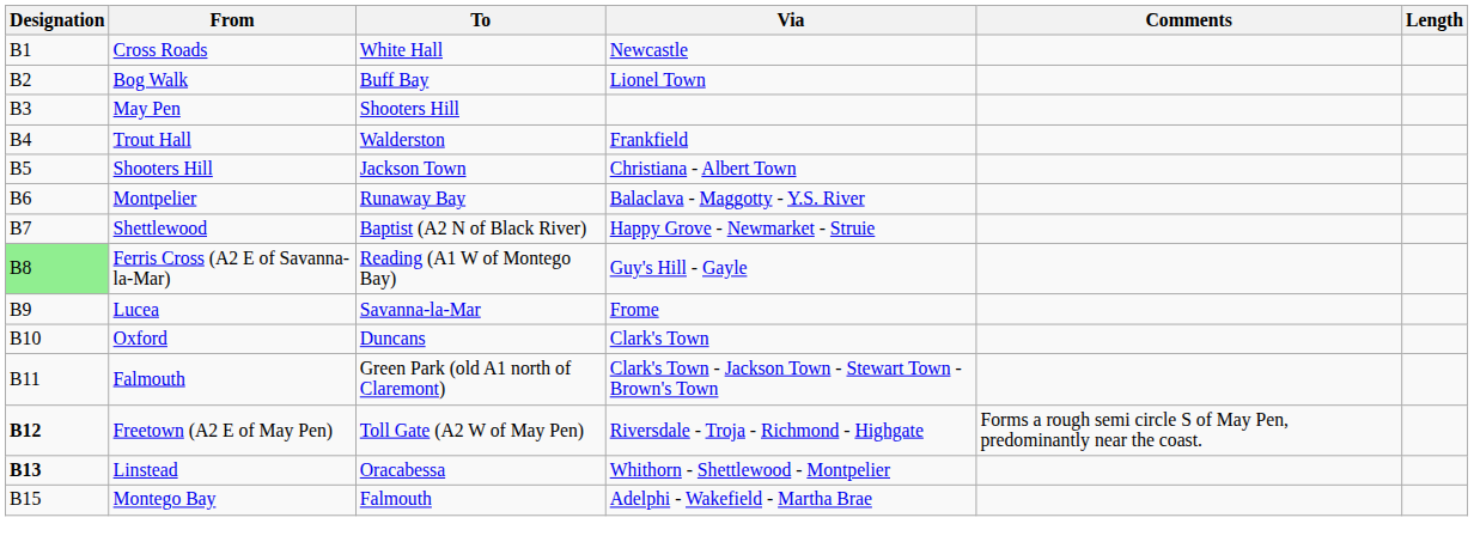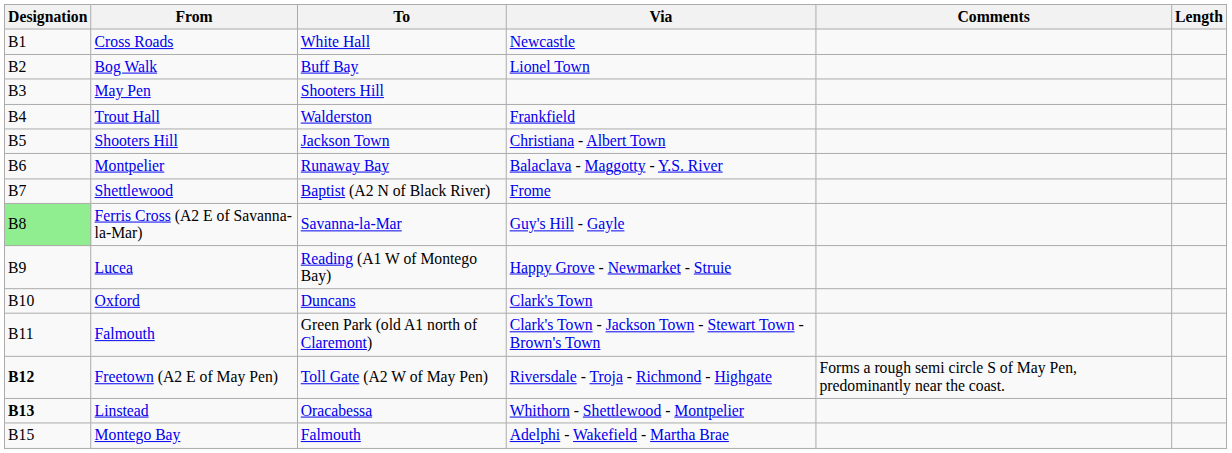 <table class="wikitable">
 <tr>
 <th>Designation</th>
 <th>From</th>
 <th>To</th>
 <th>Via</th>
 <th>Comments</th>
 <th>Length</th>
 </tr>
 <tr>
 <td>B1</td>
 <td><a href='#'>Cross Roads</a></td>
 <td><a href='#'>White Hall</a></td>
 <td><a href='#'>Newcastle</a></td>
 <td></td>
 <td></td>
 </tr>
 <tr>
 <td>B2</td>
 <td><a href='#'>Bog Walk</a></td>
 <td><a href='#'>Buff Bay</a></td>
 <td><a href='#'>Lionel Town</a></td>
 <td></td>
 <td></td>
 </tr>
 <tr>
 <td>B3</td>
 <td><a href='#'>May Pen</a></td>
 <td><a href='#'>Shooters Hill</a></td>
 <td></td>
 <td></td>
 <td></td>
 </tr>
 <tr>
 <td>B4</td>
 <td><a href='#'>Trout Hall</a></td>
 <td><a href='#'>Walderston</a></td>
 <td><a href='#'>Frankfield</a></td>
 <td></td>
 <td></td>
 </tr>
 <tr>
 <td>B5</td>
 <td><a href='#'>Shooters Hill</a></td>
 <td><a href='#'>Jackson Town</a></td>
 <td><a href='#'>Christiana</a> - <a href='#'>Albert Town</a></td>
 <td></td>
 <td></td>
 </tr>
 <tr>
 <td>B6</td>
 <td><a href='#'>Montpelier</a></td>
 <td><a href='#'>Runaway Bay</a></td>
 <td><a href='#'>Balaclava</a> - <a href='#'>Maggotty</a> - <a href='#'>Y.S. River</a></td>
 <td></td>
 <td></td>
 </tr>
 <tr>
 <td>B7</td>
 <td><a href='#'>Shettlewood</a></td>
 <td><a href='#'>Baptist</a> (A2 N of Black River)</td>
-<td><a href='#'>Happy Grove</a> - <a href='#'>Newmarket</a> - <a href='#'>Struie</a></td>
+<td><a href='#'>Frome</a></td>
 <td></td>
 <td></td>
 </tr>
 <tr>
 <td style="background: lightgreen;">B8</td>
 <td><a href='#'>Ferris Cross</a> (A2 E of Savanna-la-Mar)</td>
-<td><a href='#'>Reading</a> (A1 W of Montego Bay)</td>
+<td><a href='#'>Savanna-la-Mar</a></td>
 <td><a href='#'>Guy's Hill</a> - <a href='#'>Gayle</a></td>
 <td></td>
 <td></td>
 </tr>
 <tr>
 <td>B9</td>
 <td><a href='#'>Lucea</a></td>
-<td><a href='#'>Savanna-la-Mar</a></td>
-<td><a href='#'>Frome</a></td>
+<td><a href='#'>Reading</a> (A1 W of Montego Bay)</td>
+<td><a href='#'>Happy Grove</a> - <a href='#'>Newmarket</a> - <a href='#'>Struie</a></td>
 <td></td>
 <td></td>
 </tr>
 <tr>
 <td>B10</td>
 <td><a href='#'>Oxford</a></td>
 <td><a href='#'>Duncans</a></td>
 <td><a href='#'>Clark's Town</a></td>
 <td></td>
 <td></td>
 </tr>
 <tr>
 <td>B11</td>
 <td><a href='#'>Falmouth</a></td>
 <td>Green Park (old A1  north of <a href='#'>Claremont</a>)</td>
 <td><a href='#'>Clark's Town</a> - <a href='#'>Jackson Town</a> - <a href='#'>Stewart Town</a> - <a href='#'>Brown's Town</a></td>
 <td></td>
 <td></td>
 </tr>
 <tr>
 <td><strong>B12</strong></td>
 <td><a href='#'>Freetown</a> (A2 E of May Pen)</td>
 <td><a href='#'>Toll Gate</a> (A2 W of May Pen)</td>
 <td><a href='#'>Riversdale</a> - <a href='#'>Troja</a> - <a href='#'>Richmond</a> - <a href='#'>Highgate</a></td>
 <td>Forms a rough semi circle S of May Pen, predominantly near the coast.</td>
 <td></td>
 </tr>
 <tr>
 <td><strong>B13</strong></td>
 <td><a href='#'>Linstead</a></td>
 <td><a href='#'>Oracabessa</a></td>
 <td><a href='#'>Whithorn</a> - <a href='#'>Shettlewood</a> - <a href='#'>Montpelier</a></td>
 <td></td>
 <td></td>
 </tr>
 <tr>
 <td>B15</td>
 <td><a href='#'>Montego Bay</a></td>
 <td><a href='#'>Falmouth</a></td>
 <td><a href='#'>Adelphi</a> - <a href='#'>Wakefield</a> - <a href='#'>Martha Brae</a></td>
 <td></td>
 <td></td>
 </tr>
 </table>
